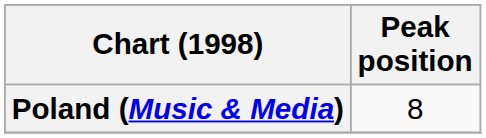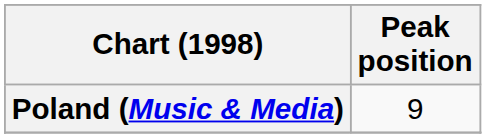 <table class="wikitable sortable plainrowheaders" style="text-align:center">
 <tr>
 <th>Chart (1998)</th>
 <th>Peak<br>position</th>
 </tr>
 <tr>
 <th scope="row">Poland (<em><a href='#'>Music & Media</a></em>)</th>
-<td>8</td>
+<td>9</td>
 </tr>
 <tr>
 </tr>
 <tr>
 </tr>
 <tr>
 </tr>
 <tr>
 </tr>
 <tr>
 </tr>
 <tr>
 </tr>
 </table>
